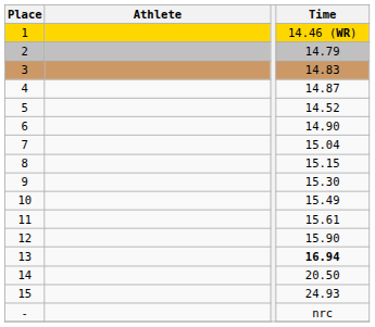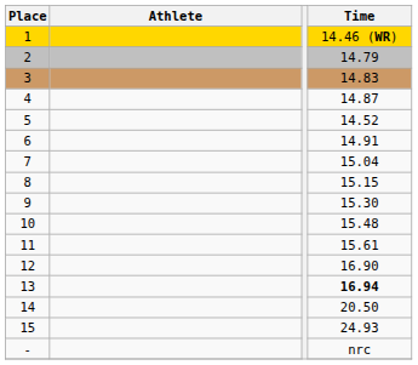 <table class="wikitable" style="text-align:center">
 <tr>
 <th>Place</th>
 <th width=250>Athlete</th>
 <th rowspan=32></th>
 <th width=100>Time</th>
 </tr>
 <tr bgcolor=gold>
 <td>1</td>
 <td align=left></td>
 <td>14.46 (<strong>WR</strong>)</td>
 </tr>
 <tr bgcolor=silver>
 <td>2</td>
 <td align=left></td>
 <td>14.79</td>
 </tr>
 <tr bgcolor=cc9966>
 <td>3</td>
 <td align=left></td>
 <td>14.83</td>
 </tr>
 <tr>
 <td>4</td>
 <td align=left></td>
 <td>14.87</td>
 </tr>
 <tr>
 <td>5</td>
 <td align=left></td>
 <td>14.52</td>
 </tr>
 <tr>
 <td>6</td>
 <td align=left></td>
-<td>14.90</td>
+<td>14.91</td>
 </tr>
 <tr>
 <td>7</td>
 <td align=left></td>
 <td>15.04</td>
 </tr>
 <tr>
 <td>8</td>
 <td align=left></td>
 <td>15.15</td>
 </tr>
 <tr>
 <td>9</td>
 <td align=left></td>
 <td>15.30</td>
 </tr>
 <tr>
 <td>10</td>
 <td align=left></td>
-<td>15.49</td>
+<td>15.48</td>
 </tr>
 <tr>
 <td>11</td>
 <td align=left></td>
 <td>15.61</td>
 </tr>
 <tr>
 <td>12</td>
 <td align=left></td>
-<td>15.90</td>
+<td>16.90</td>
 </tr>
 <tr>
 <td>13</td>
 <td align=left></td>
 <td><strong>16.94</strong></td>
 </tr>
 <tr>
 <td>14</td>
 <td align=left></td>
 <td>20.50</td>
 </tr>
 <tr>
 <td>15</td>
 <td align=left></td>
 <td>24.93</td>
 </tr>
 <tr>
 <td>-</td>
 <td align=left></td>
 <td>nrc</td>
 </tr>
 <tr>
 </tr>
 </table>
